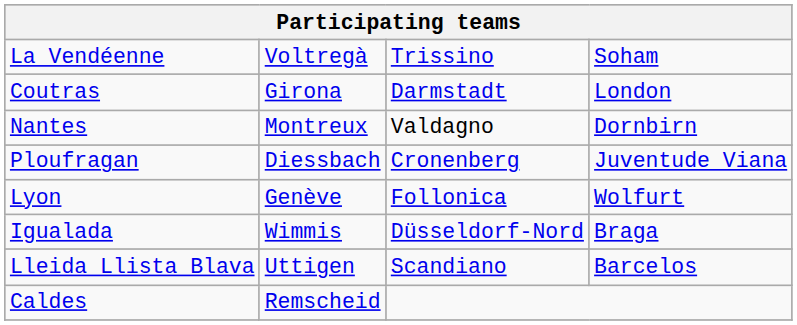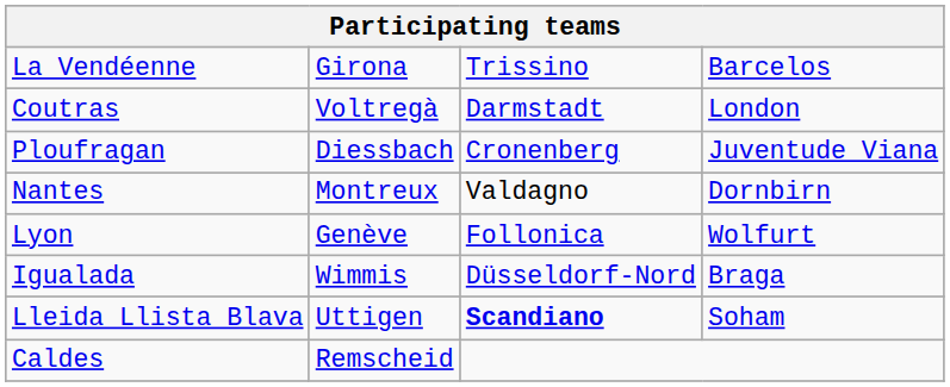 <table class="wikitable">
 <tr>
 <th colspan=4>Participating teams</th>
 </tr>
 <tr>
 <td> <a href='#'>La Vendéenne</a> </td>
-<td> <a href='#'>Voltregà</a> </td>
+<td> <a href='#'>Girona</a> </td>
 <td> <a href='#'>Trissino</a> </td>
-<td> <a href='#'>Soham</a></td>
+<td> <a href='#'>Barcelos</a> </td>
 </tr>
 <tr>
 <td> <a href='#'>Coutras</a> </td>
-<td> <a href='#'>Girona</a> </td>
+<td> <a href='#'>Voltregà</a> </td>
 <td> <a href='#'>Darmstadt</a> </td>
 <td> <a href='#'>London</a> </td>
+</tr>
+<tr>
+<td> <a href='#'>Ploufragan</a> </td>
+<td> <a href='#'>Diessbach</a> </td>
+<td> <a href='#'>Cronenberg</a> </td>
+<td> <a href='#'>Juventude Viana</a> </td>
 </tr>
 <tr>
 <td> <a href='#'>Nantes</a> </td>
 <td> <a href='#'>Montreux</a> </td>
 <td> Valdagno </td>
 <td> <a href='#'>Dornbirn</a> </td>
-</tr>
-<tr>
-<td> <a href='#'>Ploufragan</a> </td>
-<td> <a href='#'>Diessbach</a> </td>
-<td> <a href='#'>Cronenberg</a> </td>
-<td> <a href='#'>Juventude Viana</a> </td>
 </tr>
 <tr>
 <td> <a href='#'>Lyon</a> </td>
 <td> <a href='#'>Genève</a> </td>
 <td> <a href='#'>Follonica</a> </td>
 <td> <a href='#'>Wolfurt</a> </td>
 </tr>
 <tr>
 <td> <a href='#'>Igualada</a> </td>
 <td> <a href='#'>Wimmis</a> </td>
 <td> <a href='#'>Düsseldorf-Nord</a> </td>
 <td> <a href='#'>Braga</a> </td>
 </tr>
 <tr>
 <td> <a href='#'>Lleida Llista Blava</a> </td>
 <td> <a href='#'>Uttigen</a> </td>
-<td> <a href='#'>Scandiano</a> </td>
-<td> <a href='#'>Barcelos</a> </td>
+<td><strong> <a href='#'>Scandiano</a> </strong></td>
+<td> <a href='#'>Soham</a></td>
 </tr>
 <tr>
 <td> <a href='#'>Caldes</a> </td>
 <td> <a href='#'>Remscheid</a> </td>
 <td colspan=2></td>
 </tr>
 </table>
